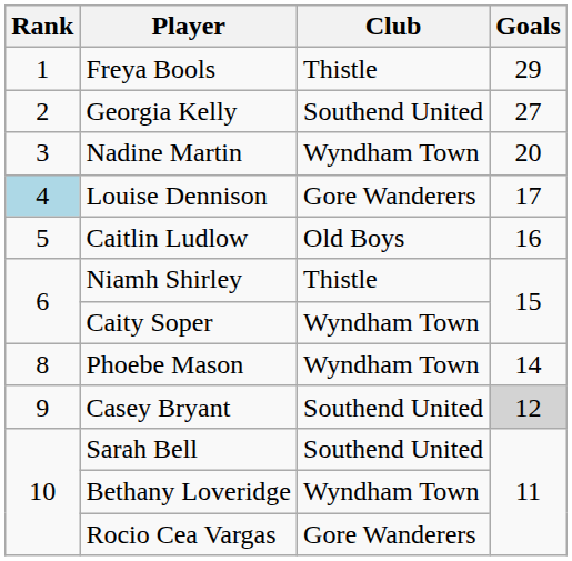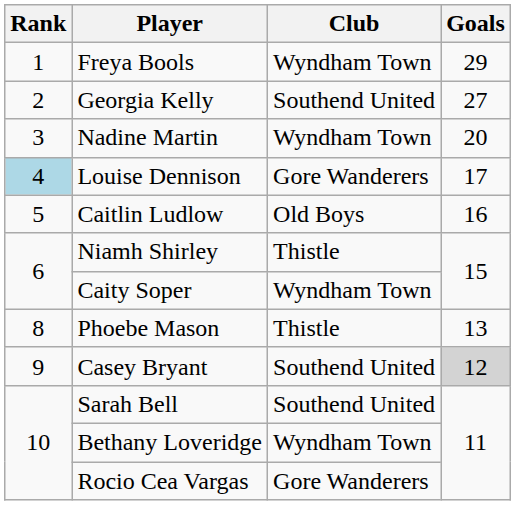 <table class="wikitable" style="text-align:center">
 <tr>
 <th>Rank</th>
 <th>Player</th>
 <th>Club</th>
 <th>Goals</th>
 </tr>
 <tr>
 <td>1</td>
 <td align=left>Freya Bools</td>
-<td align=left>Thistle</td>
+<td align=left>Wyndham Town</td>
 <td>29</td>
 </tr>
 <tr>
 <td>2</td>
 <td align=left>Georgia Kelly</td>
 <td align=left>Southend United</td>
 <td>27</td>
 </tr>
 <tr>
 <td>3</td>
 <td align=left>Nadine Martin</td>
 <td align=left>Wyndham Town</td>
 <td>20</td>
 </tr>
 <tr>
 <td style="background: lightblue;">4</td>
 <td align=left>Louise Dennison</td>
 <td align=left>Gore Wanderers</td>
 <td>17</td>
 </tr>
 <tr>
 <td>5</td>
 <td align=left>Caitlin Ludlow</td>
 <td align=left>Old Boys</td>
 <td>16</td>
 </tr>
 <tr>
 <td rowspan="2">6</td>
 <td align=left>Niamh Shirley</td>
 <td align=left>Thistle</td>
 <td rowspan="2">15</td>
 </tr>
 <tr>
 <td align=left>Caity Soper</td>
 <td align=left>Wyndham Town</td>
 </tr>
 <tr>
 <td>8</td>
 <td align=left>Phoebe Mason</td>
-<td align=left>Wyndham Town</td>
-<td>14</td>
+<td align=left>Thistle</td>
+<td>13</td>
 </tr>
 <tr>
 <td>9</td>
 <td align=left>Casey Bryant</td>
 <td align=left>Southend United</td>
 <td style="background: lightgrey;">12</td>
 </tr>
 <tr>
 <td rowspan="3">10</td>
 <td align=left>Sarah Bell</td>
 <td align=left>Southend United</td>
 <td rowspan="3">11</td>
 </tr>
 <tr>
 <td align=left>Bethany Loveridge</td>
 <td align=left>Wyndham Town</td>
 </tr>
 <tr>
 <td align=left>Rocio Cea Vargas</td>
 <td align=left>Gore Wanderers</td>
 </tr>
 </table>
